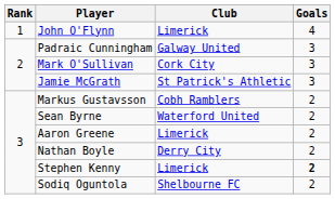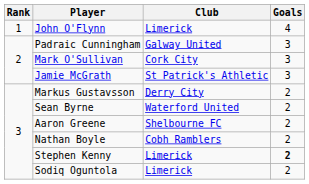 <table class="wikitable" style="text-align:center">
 <tr>
 <th>Rank</th>
 <th>Player</th>
 <th>Club</th>
 <th>Goals</th>
 </tr>
 <tr>
 <td>1</td>
 <td align="left"> <a href='#'>John O'Flynn</a></td>
 <td align="left"><a href='#'>Limerick</a></td>
 <td>4</td>
 </tr>
 <tr>
 <td rowspan="3">2</td>
 <td align="left"> Padraic Cunningham</td>
 <td align="left"><a href='#'>Galway United</a></td>
 <td>3</td>
 </tr>
 <tr>
 <td align="left"> <a href='#'>Mark O'Sullivan</a></td>
 <td align="left"><a href='#'>Cork City</a></td>
 <td>3</td>
 </tr>
 <tr>
 <td align="left"> <a href='#'>Jamie McGrath</a></td>
 <td align="left"><a href='#'>St Patrick's Athletic</a></td>
 <td>3</td>
 </tr>
 <tr>
 <td rowspan="6">3</td>
 <td align="left"> Markus Gustavsson</td>
-<td align="left"><a href='#'>Cobh Ramblers</a></td>
+<td align="left"><a href='#'>Derry City</a></td>
 <td>2</td>
 </tr>
 <tr>
 <td align="left"> Sean Byrne</td>
 <td align="left"><a href='#'>Waterford United</a></td>
 <td>2</td>
 </tr>
 <tr>
 <td align="left"> Aaron Greene</td>
-<td align="left"><a href='#'>Limerick</a></td>
+<td align="left"><a href='#'>Shelbourne FC</a></td>
 <td>2</td>
 </tr>
 <tr>
 <td align="left"> Nathan Boyle</td>
-<td align="left"><a href='#'>Derry City</a></td>
+<td align="left"><a href='#'>Cobh Ramblers</a></td>
 <td>2</td>
 </tr>
 <tr>
 <td align="left"> Stephen Kenny</td>
 <td align="left"><a href='#'>Limerick</a></td>
 <td><strong>2</strong></td>
 </tr>
 <tr>
 <td align="left"> Sodiq Oguntola</td>
-<td align="left"><a href='#'>Shelbourne FC</a></td>
+<td align="left"><a href='#'>Limerick</a></td>
 <td>2</td>
 </tr>
 </table>
